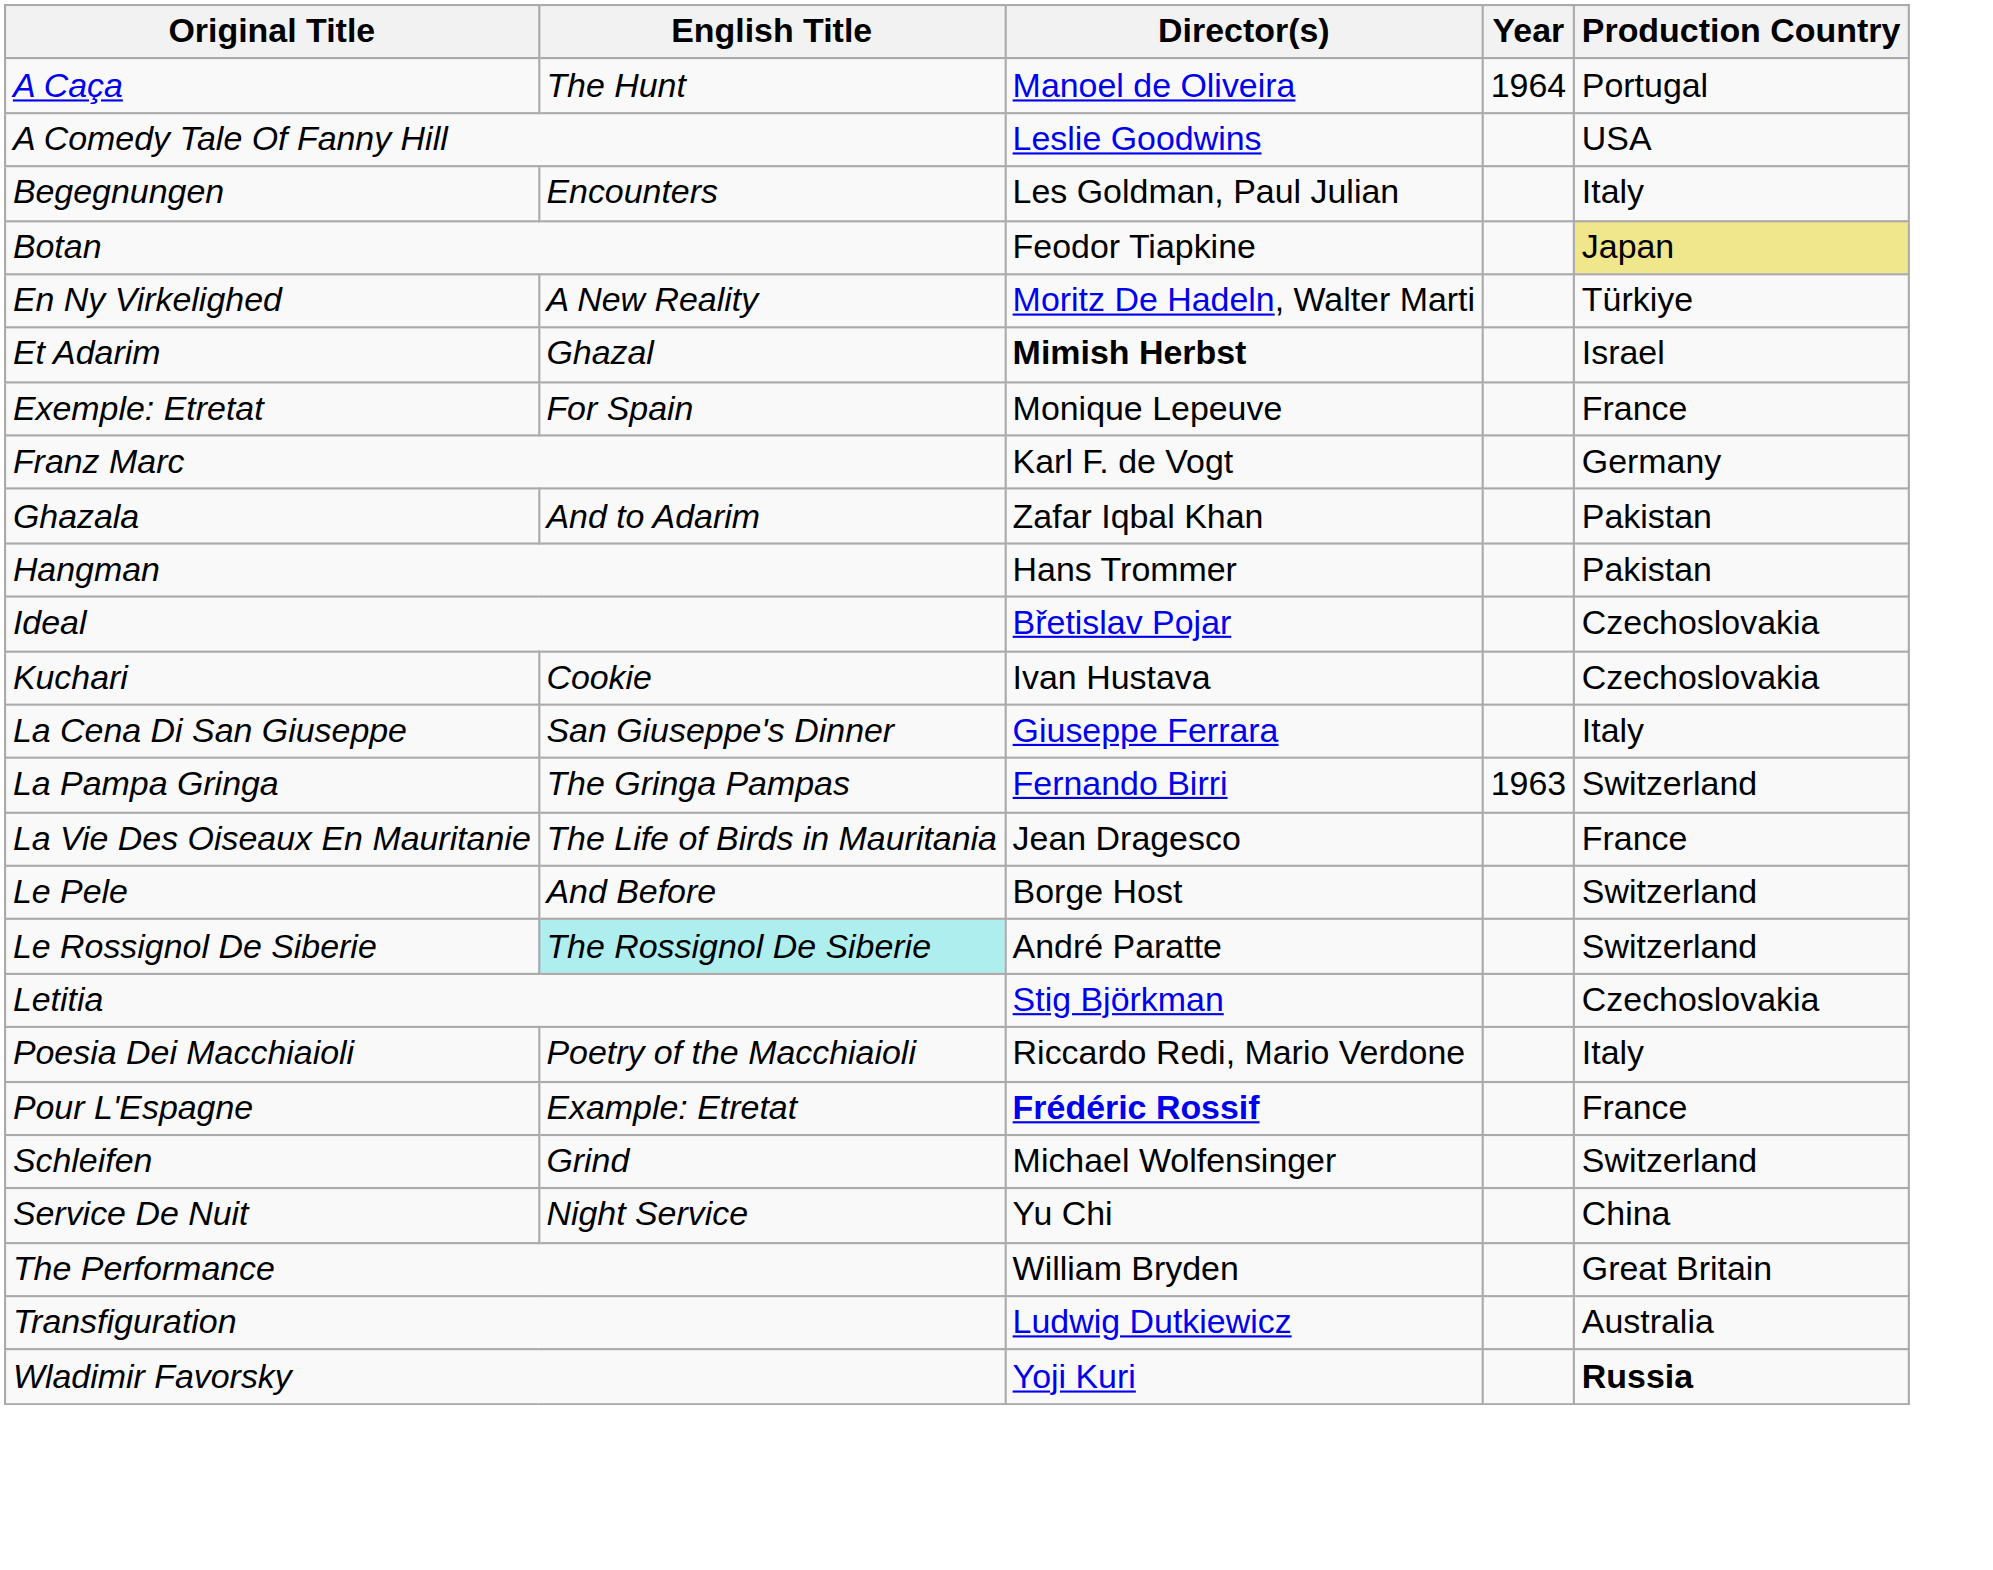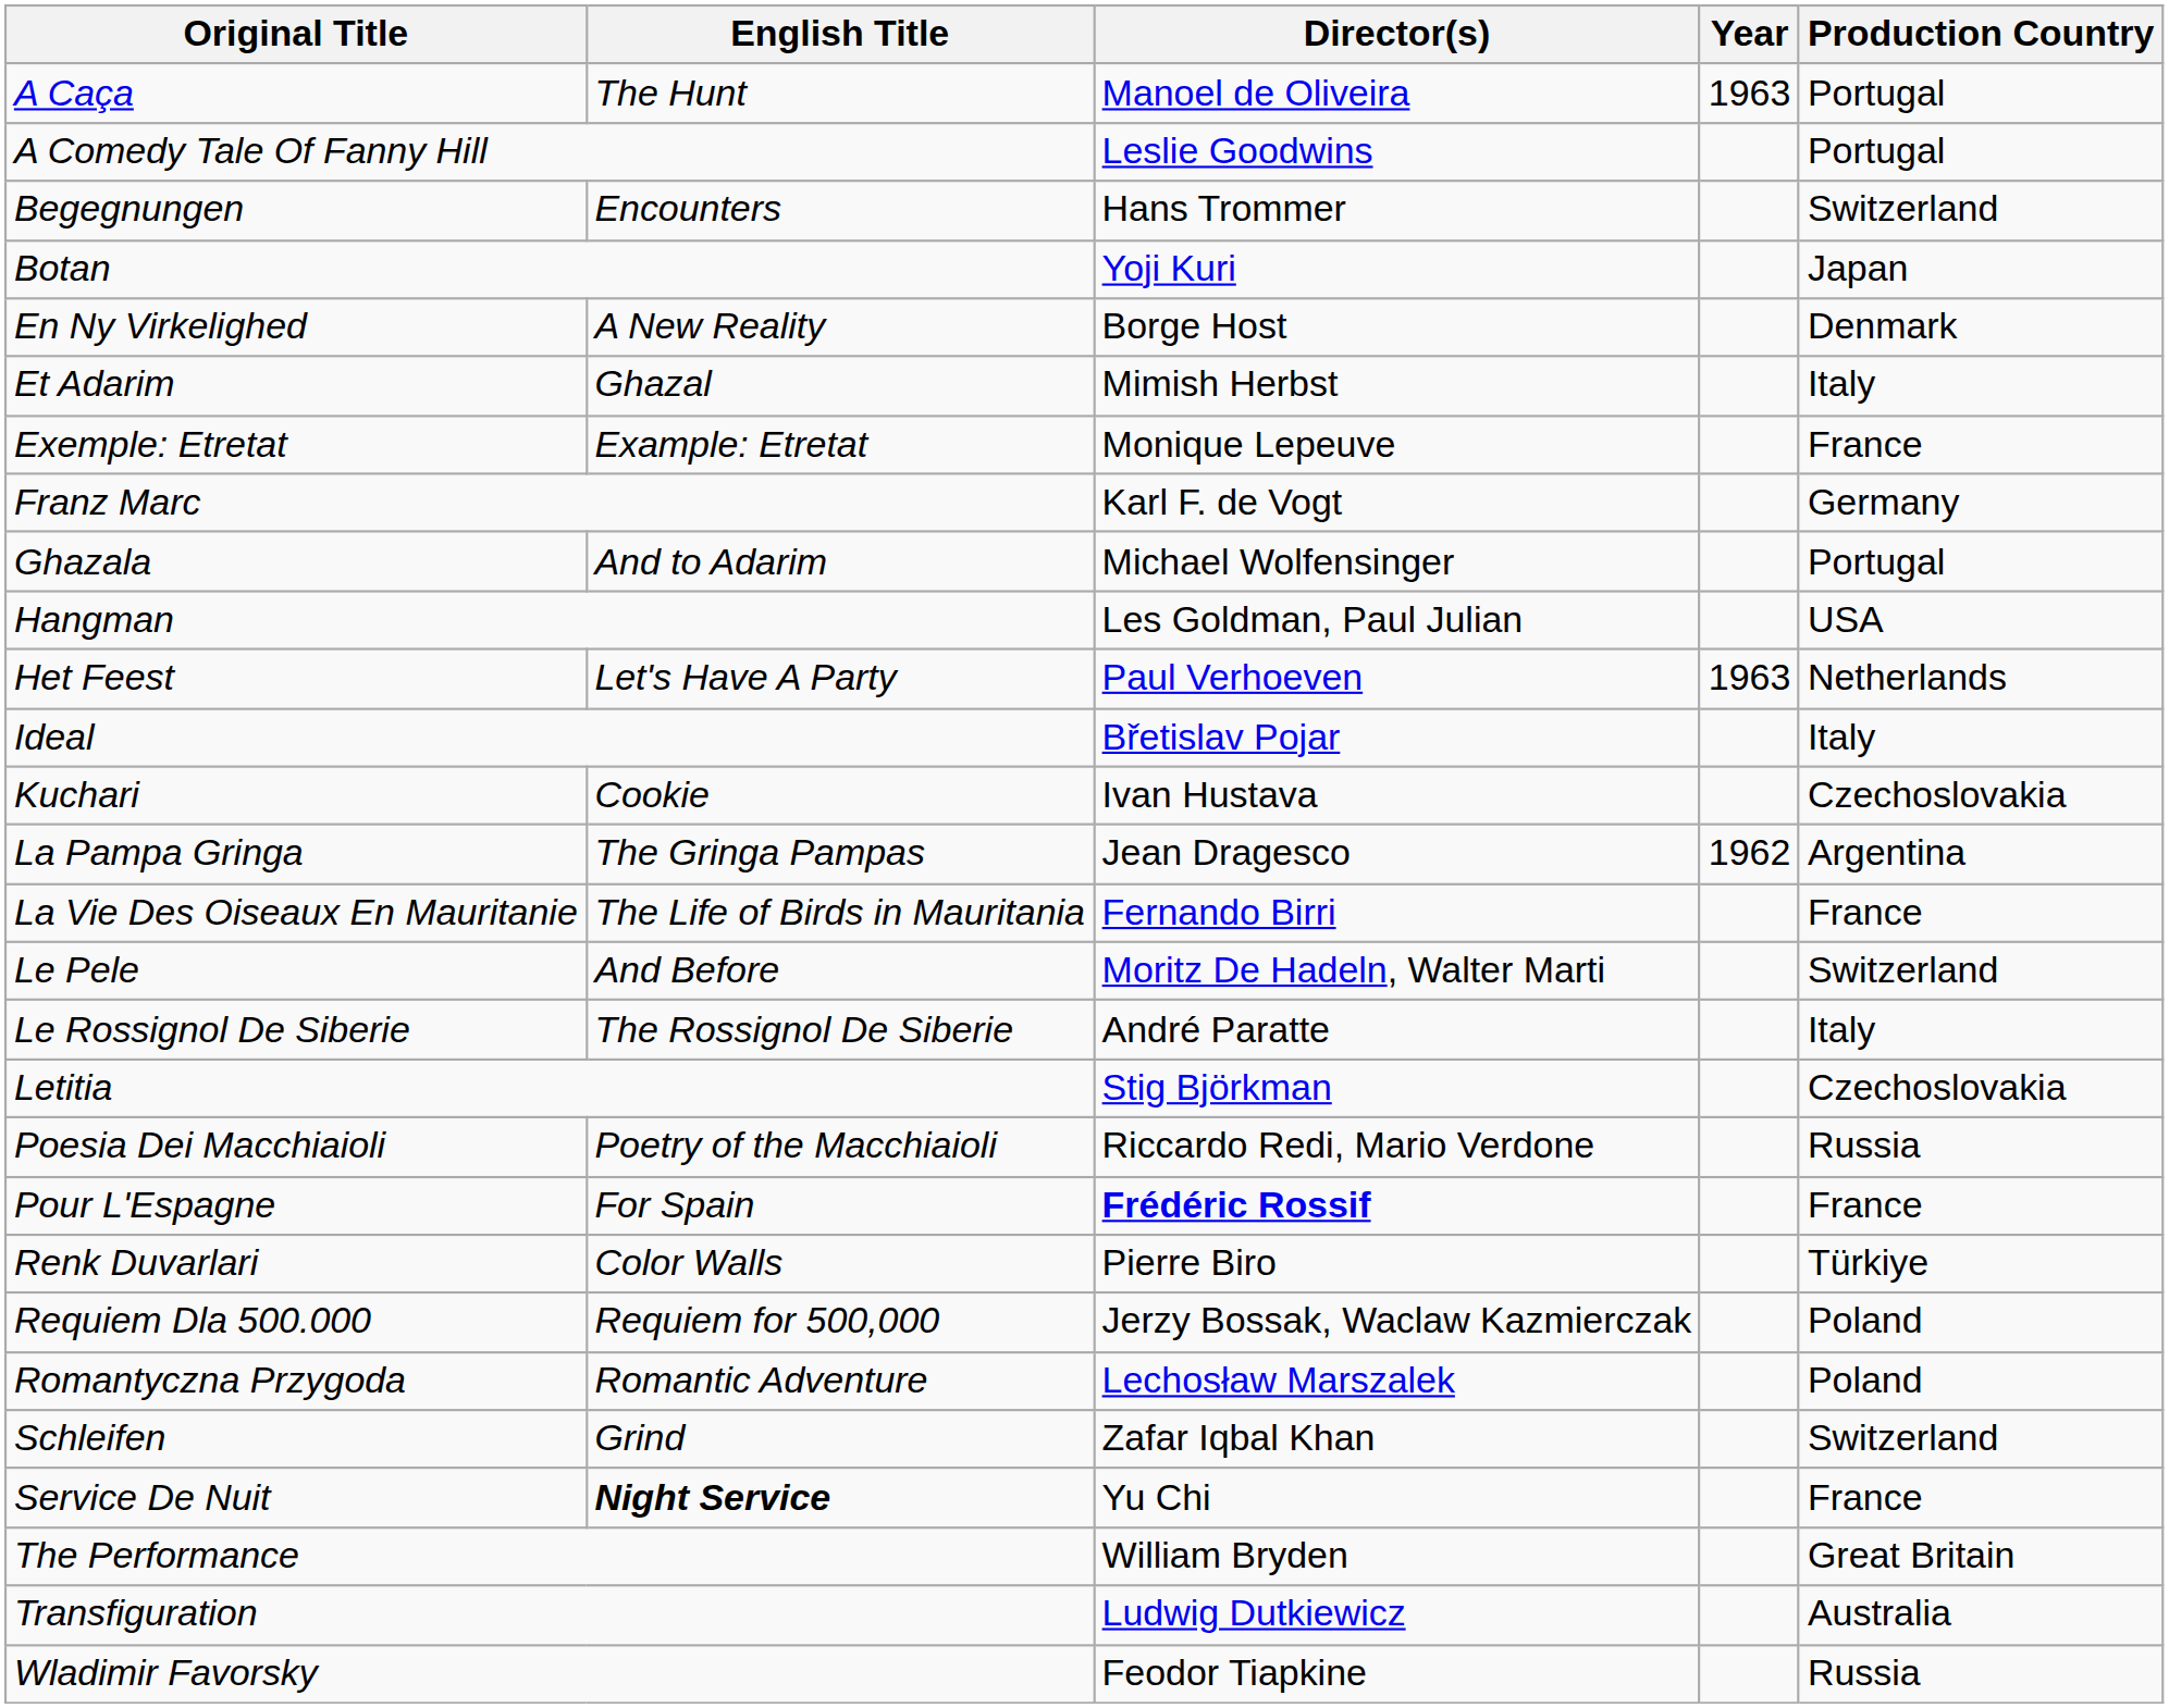 <table class="wikitable sortable">
 <tr>
 <th>Original Title</th>
 <th>English Title</th>
 <th>Director(s)</th>
 <th>Year</th>
 <th>Production Country</th>
 </tr>
 <tr>
 <td><em><a href='#'>A Caça</a></em></td>
 <td><em>The Hunt</em></td>
 <td><a href='#'>Manoel de Oliveira</a></td>
-<td>1964</td>
+<td>1963</td>
 <td>Portugal</td>
 </tr>
 <tr>
 <td colspan="2"><em>A Comedy Tale Of Fanny Hill</em></td>
 <td><a href='#'>Leslie Goodwins</a></td>
 <td></td>
-<td>USA</td>
+<td>Portugal</td>
 </tr>
 <tr>
 <td><em>Begegnungen</em></td>
 <td><em>Encounters</em></td>
-<td>Les Goldman, Paul Julian</td>
+<td>Hans Trommer</td>
+<td></td>
+<td>Switzerland</td>
+</tr>
+<tr>
+<td colspan="2"><em>Botan</em></td>
+<td><a href='#'>Yoji Kuri</a></td>
+<td></td>
+<td>Japan</td>
+</tr>
+<tr>
+<td><em>En Ny Virkelighed</em></td>
+<td><em>A New Reality</em></td>
+<td>Borge Host</td>
+<td></td>
+<td>Denmark</td>
+</tr>
+<tr>
+<td><em>Et Adarim</em></td>
+<td><em>Ghazal</em></td>
+<td>Mimish Herbst</td>
 <td></td>
 <td>Italy</td>
 </tr>
 <tr>
-<td colspan="2"><em>Botan</em></td>
-<td>Feodor Tiapkine</td>
-<td></td>
-<td style="background: khaki;">Japan</td>
-</tr>
-<tr>
-<td><em>En Ny Virkelighed</em></td>
-<td><em>A New Reality</em></td>
-<td><a href='#'>Moritz De Hadeln</a>, Walter Marti</td>
-<td></td>
-<td>Türkiye</td>
-</tr>
-<tr>
-<td><em>Et Adarim</em></td>
-<td><em>Ghazal</em></td>
-<td><strong>Mimish Herbst</strong></td>
-<td></td>
-<td>Israel</td>
-</tr>
-<tr>
 <td><em>Exemple: Etretat</em></td>
-<td><em>For Spain</em></td>
+<td><em>Example: Etretat</em></td>
 <td>Monique Lepeuve</td>
 <td></td>
 <td>France</td>
 </tr>
 <tr>
 <td colspan="2"><em>Franz Marc</em></td>
 <td>Karl F. de Vogt</td>
 <td></td>
 <td>Germany</td>
 </tr>
 <tr>
 <td><em>Ghazala</em></td>
 <td><em>And to Adarim</em></td>
-<td>Zafar Iqbal Khan</td>
+<td>Michael Wolfensinger</td>
 <td></td>
-<td>Pakistan</td>
+<td>Portugal</td>
 </tr>
 <tr>
 <td colspan="2"><em>Hangman</em></td>
-<td>Hans Trommer</td>
+<td>Les Goldman, Paul Julian</td>
 <td></td>
-<td>Pakistan</td>
+<td>USA</td>
+</tr>
+<tr>
+<td><em>Het Feest</em></td>
+<td><em>Let's Have A Party</em></td>
+<td><a href='#'>Paul Verhoeven</a></td>
+<td>1963</td>
+<td>Netherlands</td>
 </tr>
 <tr>
 <td colspan="2"><em>Ideal</em></td>
 <td><a href='#'>Břetislav Pojar</a></td>
 <td></td>
-<td>Czechoslovakia</td>
+<td>Italy</td>
 </tr>
 <tr>
 <td><em>Kuchari</em></td>
 <td><em>Cookie</em></td>
 <td>Ivan Hustava</td>
 <td></td>
 <td>Czechoslovakia</td>
 </tr>
 <tr>
-<td><em>La Cena Di San Giuseppe</em></td>
-<td><em>San Giuseppe's Dinner</em></td>
-<td><a href='#'>Giuseppe Ferrara</a></td>
-<td></td>
-<td>Italy</td>
-</tr>
-<tr>
 <td><em>La Pampa Gringa</em></td>
 <td><em>The Gringa Pampas</em></td>
-<td><a href='#'>Fernando Birri</a></td>
-<td>1963</td>
-<td>Switzerland</td>
+<td>Jean Dragesco</td>
+<td>1962</td>
+<td>Argentina</td>
 </tr>
 <tr>
 <td><em>La Vie Des Oiseaux En Mauritanie</em></td>
 <td><em>The Life of Birds in Mauritania</em></td>
-<td>Jean Dragesco</td>
+<td><a href='#'>Fernando Birri</a></td>
 <td></td>
 <td>France</td>
 </tr>
 <tr>
 <td><em>Le Pele</em></td>
 <td><em>And Before</em></td>
-<td>Borge Host</td>
+<td><a href='#'>Moritz De Hadeln</a>, Walter Marti</td>
 <td></td>
 <td>Switzerland</td>
 </tr>
 <tr>
 <td><em>Le Rossignol De Siberie</em></td>
-<td style="background: paleturquoise;"><em>The Rossignol De Siberie</em></td>
+<td><em>The Rossignol De Siberie</em></td>
 <td>André Paratte</td>
 <td></td>
-<td>Switzerland</td>
+<td>Italy</td>
 </tr>
 <tr>
 <td colspan="2"><em>Letitia</em></td>
 <td><a href='#'>Stig Björkman</a></td>
 <td></td>
 <td>Czechoslovakia</td>
 </tr>
 <tr>
 <td><em>Poesia Dei Macchiaioli</em></td>
 <td><em>Poetry of the Macchiaioli</em></td>
 <td>Riccardo Redi, Mario Verdone</td>
 <td></td>
-<td>Italy</td>
+<td>Russia</td>
 </tr>
 <tr>
 <td><em>Pour L'Espagne</em></td>
-<td><em>Example: Etretat</em></td>
+<td><em>For Spain</em></td>
 <td><strong><a href='#'>Frédéric Rossif</a></strong></td>
 <td></td>
 <td>France</td>
 </tr>
 <tr>
+<td><em>Renk Duvarlari</em></td>
+<td><em>Color Walls</em></td>
+<td>Pierre Biro</td>
+<td></td>
+<td>Türkiye</td>
+</tr>
+<tr>
+<td><em>Requiem Dla 500.000</em></td>
+<td><em>Requiem for 500,000</em></td>
+<td>Jerzy Bossak, Waclaw Kazmierczak</td>
+<td></td>
+<td>Poland</td>
+</tr>
+<tr>
+<td><em>Romantyczna Przygoda</em></td>
+<td><em>Romantic Adventure</em></td>
+<td><a href='#'>Lechosław Marszalek</a></td>
+<td></td>
+<td>Poland</td>
+</tr>
+<tr>
 <td><em>Schleifen</em></td>
 <td><em>Grind</em></td>
-<td>Michael Wolfensinger</td>
+<td>Zafar Iqbal Khan</td>
 <td></td>
 <td>Switzerland</td>
 </tr>
 <tr>
 <td><em>Service De Nuit</em></td>
-<td><em>Night Service</em></td>
+<td><strong><em>Night Service</em></strong></td>
 <td>Yu Chi</td>
 <td></td>
-<td>China</td>
+<td>France</td>
 </tr>
 <tr>
 <td colspan="2"><em>The Performance</em></td>
 <td>William Bryden</td>
 <td></td>
 <td>Great Britain</td>
 </tr>
 <tr>
 <td colspan="2"><em>Transfiguration</em></td>
 <td><a href='#'>Ludwig Dutkiewicz</a></td>
 <td></td>
 <td>Australia</td>
 </tr>
 <tr>
 <td colspan="2"><em>Wladimir Favorsky</em></td>
-<td><a href='#'>Yoji Kuri</a></td>
+<td>Feodor Tiapkine</td>
 <td></td>
-<td><strong>Russia</strong></td>
+<td>Russia</td>
 </tr>
 </table>
